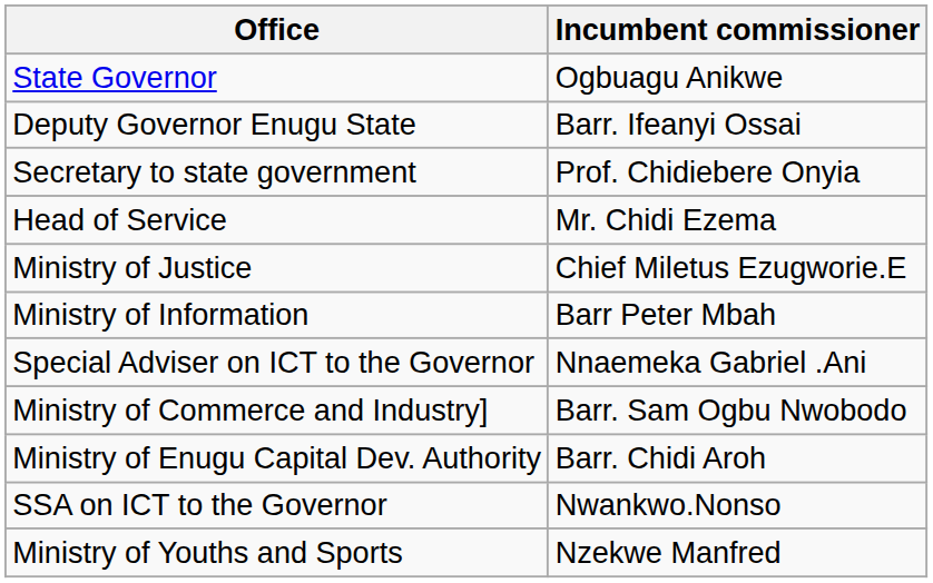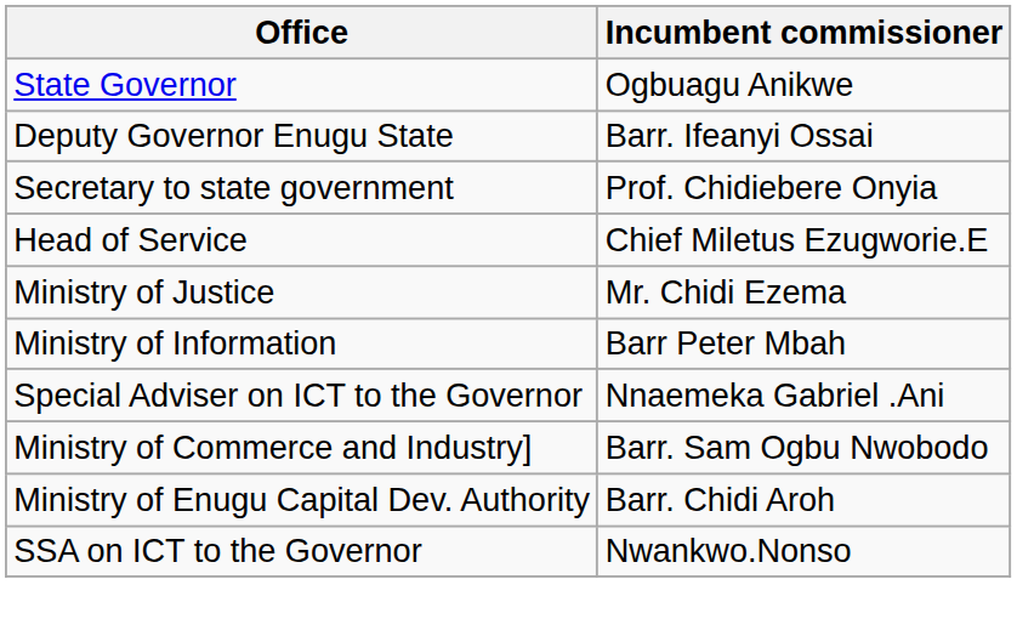 <table class="wikitable" style="font-size:90%;">
 <tr bgcolor="#ececec">
 <th>Office</th>
 <th>Incumbent commissioner</th>
 </tr>
 <tr>
 <td><a href='#'>State Governor</a></td>
 <td>Ogbuagu Anikwe</td>
 </tr>
 <tr>
 <td>Deputy Governor Enugu State</td>
 <td>Barr. Ifeanyi Ossai</td>
 </tr>
 <tr>
 <td>Secretary to state government</td>
 <td>Prof. Chidiebere Onyia</td>
 </tr>
 <tr>
 <td>Head of Service</td>
-<td>Mr. Chidi Ezema</td>
+<td>Chief Miletus Ezugworie.E</td>
 </tr>
 <tr>
 <td>Ministry of Justice</td>
-<td>Chief Miletus Ezugworie.E</td>
+<td>Mr. Chidi Ezema</td>
 </tr>
 <tr>
 <td>Ministry of Information</td>
 <td>Barr Peter Mbah</td>
 </tr>
 <tr>
 <td>Special Adviser on ICT to the Governor</td>
 <td>Nnaemeka Gabriel .Ani</td>
 </tr>
 <tr>
 <td>Ministry of Commerce and Industry]</td>
 <td>Barr. Sam Ogbu Nwobodo</td>
 </tr>
 <tr>
 <td>Ministry of Enugu Capital Dev. Authority</td>
 <td>Barr. Chidi Aroh</td>
 </tr>
 <tr>
 <td>SSA on ICT to the Governor</td>
 <td>Nwankwo.Nonso</td>
 </tr>
-<tr>
-<td>Ministry of Youths and Sports</td>
-<td>Nzekwe Manfred</td>
-</tr>
 </table>
